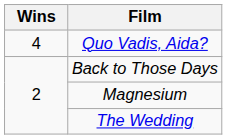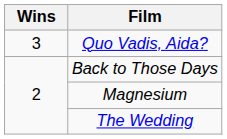 <table class="wikitable plainrowheaders" style="text-align: center;">
 <tr>
 <th scope="col" style="width:55px;">Wins</th>
 <th scope="col">Film</th>
 </tr>
 <tr>
-<td>4</td>
+<td>3</td>
 <td><em><a href='#'>Quo Vadis, Aida?</a></em></td>
 </tr>
 <tr>
 <td rowspan="3">2</td>
 <td><em>Back to Those Days</em></td>
 </tr>
 <tr>
 <td><em>Magnesium</em></td>
 </tr>
 <tr>
 <td><em><a href='#'>The Wedding</a></em></td>
 </tr>
 </table>
